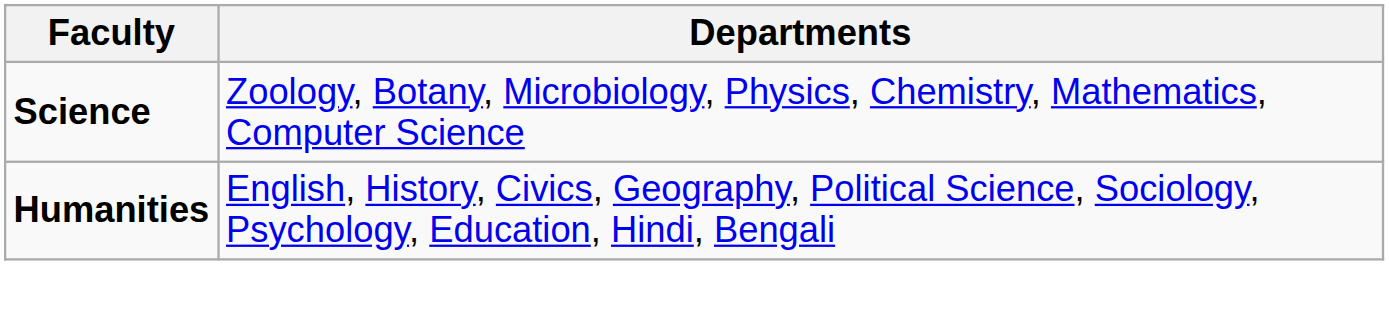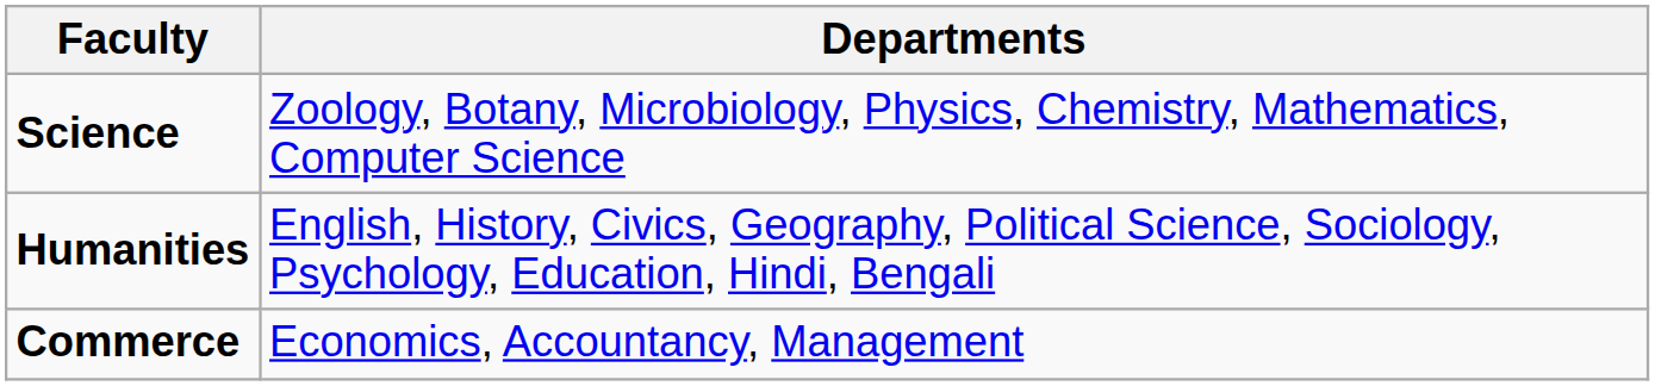 <table class="wikitable sortable">
 <tr>
 <th>Faculty</th>
 <th>Departments</th>
 </tr>
 <tr>
 <td><strong>Science</strong></td>
 <td><a href='#'>Zoology</a>, <a href='#'>Botany</a>, <a href='#'>Microbiology</a>, <a href='#'>Physics</a>, <a href='#'>Chemistry</a>, <a href='#'>Mathematics</a>, <a href='#'>Computer Science</a></td>
 </tr>
 <tr>
 <td><strong>Humanities</strong></td>
 <td><a href='#'>English</a>, <a href='#'>History</a>, <a href='#'>Civics</a>, <a href='#'>Geography</a>, <a href='#'>Political Science</a>, <a href='#'>Sociology</a>, <a href='#'>Psychology</a>, <a href='#'>Education</a>, <a href='#'>Hindi</a>, <a href='#'>Bengali</a></td>
 </tr>
+<tr>
+<td><strong>Commerce</strong></td>
+<td><a href='#'>Economics</a>, <a href='#'>Accountancy</a>, <a href='#'>Management</a></td>
+</tr>
 </table>
